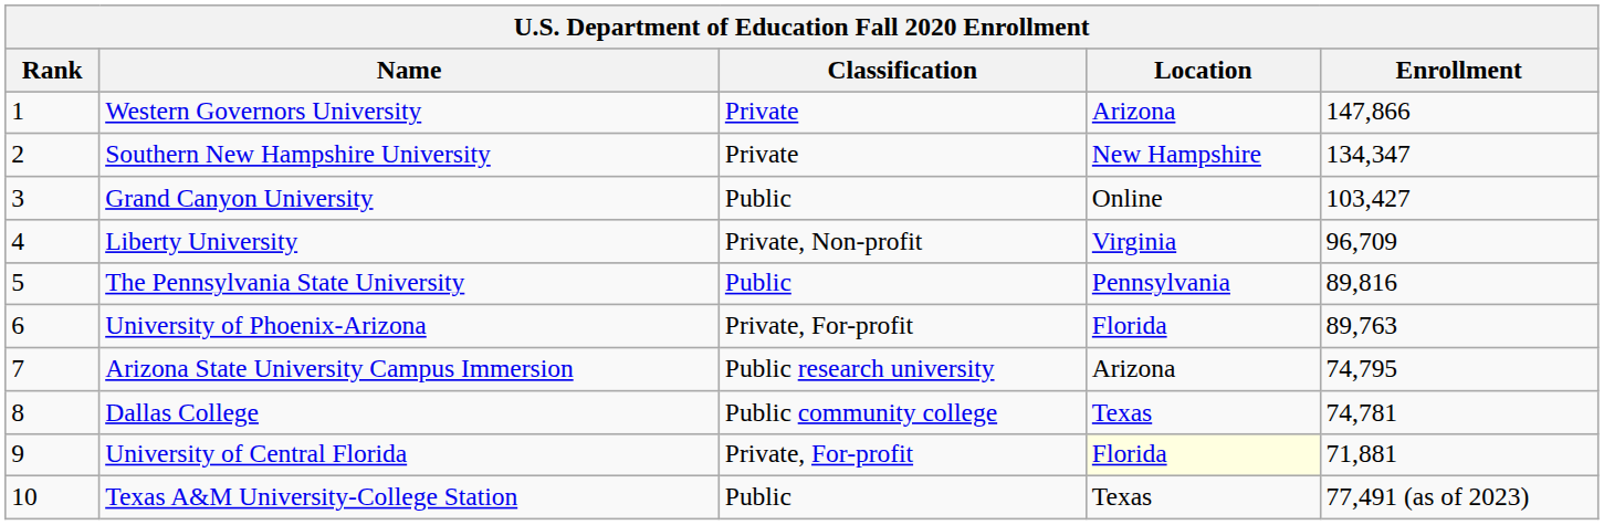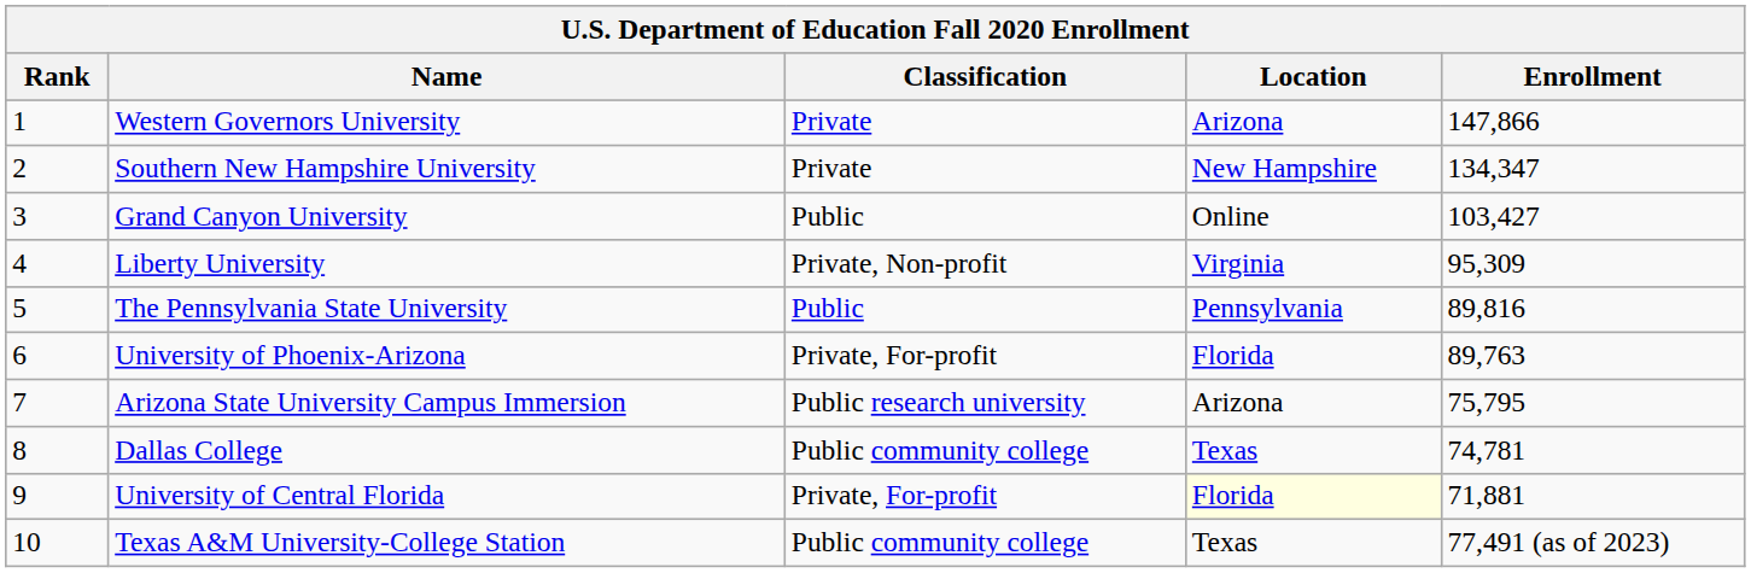 <table class="wikitable sortable" style="width:70%; font-size:90%;">
 <tr>
 <th colspan="5">U.S. Department of Education Fall 2020 Enrollment</th>
 </tr>
 <tr>
 <th><strong>Rank</strong></th>
 <th><strong>Name</strong></th>
 <th><strong>Classification</strong></th>
 <th><strong>Location</strong></th>
 <th><strong>Enrollment</strong></th>
 </tr>
 <tr>
 <td>1</td>
 <td><a href='#'>Western Governors University</a></td>
 <td><a href='#'>Private</a></td>
 <td><a href='#'>Arizona</a></td>
 <td>147,866</td>
 </tr>
 <tr>
 <td>2</td>
 <td><a href='#'>Southern New Hampshire University</a></td>
 <td>Private</td>
 <td><a href='#'>New Hampshire</a></td>
 <td>134,347</td>
 </tr>
 <tr>
 <td>3</td>
 <td><a href='#'>Grand Canyon University</a></td>
 <td>Public</td>
 <td>Online</td>
 <td>103,427</td>
 </tr>
 <tr>
 <td>4</td>
 <td><a href='#'>Liberty University</a></td>
 <td>Private, Non-profit</td>
 <td><a href='#'>Virginia</a></td>
-<td>96,709</td>
+<td>95,309</td>
 </tr>
 <tr>
 <td>5</td>
 <td><a href='#'>The Pennsylvania State University</a></td>
 <td><a href='#'>Public</a></td>
 <td><a href='#'>Pennsylvania</a></td>
 <td>89,816</td>
 </tr>
 <tr>
 <td>6</td>
 <td><a href='#'>University of Phoenix-Arizona</a></td>
 <td>Private, For-profit</td>
 <td><a href='#'>Florida</a></td>
 <td>89,763</td>
 </tr>
 <tr>
 <td>7</td>
 <td><a href='#'>Arizona State University Campus Immersion</a></td>
 <td>Public <a href='#'>research university</a></td>
 <td>Arizona</td>
-<td>74,795</td>
+<td>75,795</td>
 </tr>
 <tr>
 <td>8</td>
 <td><a href='#'>Dallas College</a></td>
 <td>Public <a href='#'>community college</a></td>
 <td><a href='#'>Texas</a></td>
 <td>74,781</td>
 </tr>
 <tr>
 <td>9</td>
 <td><a href='#'>University of Central Florida</a></td>
 <td>Private, <a href='#'>For-profit</a></td>
 <td style="background: lightyellow;"><a href='#'>Florida</a></td>
 <td>71,881</td>
 </tr>
 <tr>
 <td>10</td>
 <td><a href='#'>Texas A&M University-College Station</a></td>
-<td>Public</td>
+<td>Public <a href='#'>community college</a></td>
 <td>Texas</td>
 <td>77,491 (as of 2023)</td>
 </tr>
 </table>
